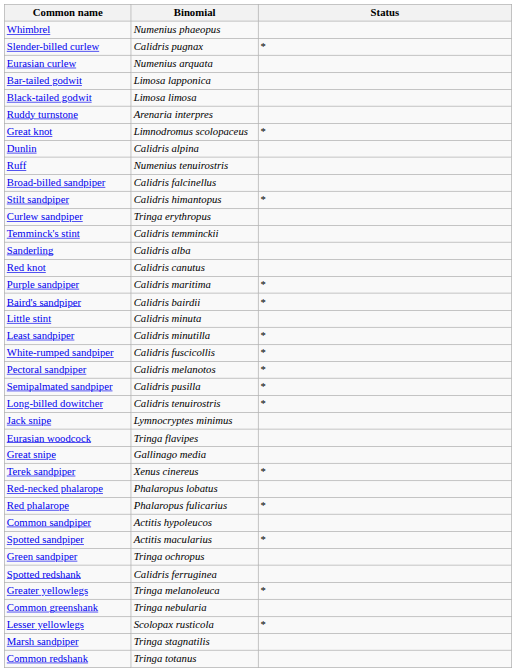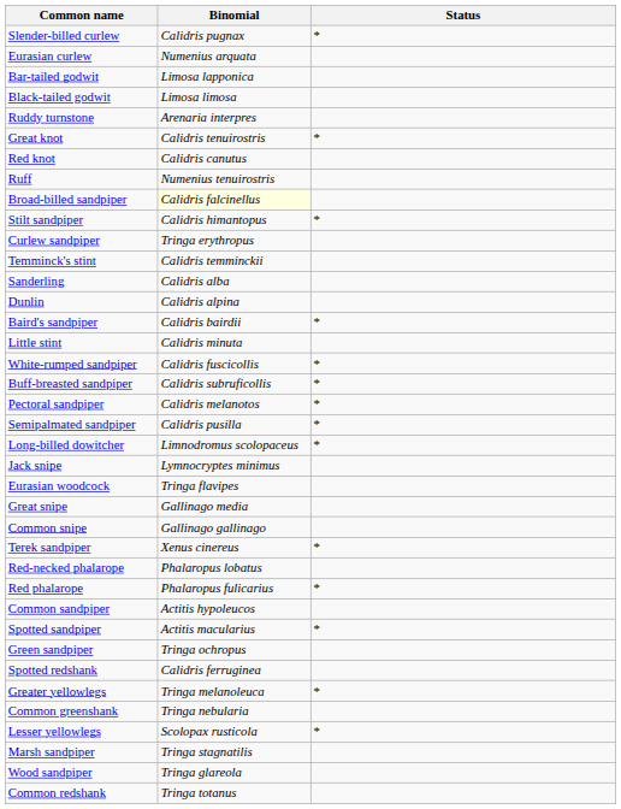 <table width=60% class="wikitable">
 <tr>
 <th width=15%>Common name</th>
 <th width=15%>Binomial</th>
 <th width=30%>Status</th>
-</tr>
-<tr>
-<td><a href='#'>Whimbrel</a></td>
-<td><em>Numenius phaeopus</em></td>
-<td></td>
 </tr>
 <tr>
 <td><a href='#'>Slender-billed curlew</a></td>
 <td><em>Calidris pugnax</em></td>
 <td>*</td>
 </tr>
 <tr>
 <td><a href='#'>Eurasian curlew</a></td>
 <td><em>Numenius arquata</em></td>
 <td></td>
 </tr>
 <tr>
 <td><a href='#'>Bar-tailed godwit</a></td>
 <td><em>Limosa lapponica</em></td>
 <td></td>
 </tr>
 <tr>
 <td><a href='#'>Black-tailed godwit</a></td>
 <td><em>Limosa limosa</em></td>
 <td></td>
 </tr>
 <tr>
 <td><a href='#'>Ruddy turnstone</a></td>
 <td><em>Arenaria interpres</em></td>
 <td></td>
 </tr>
 <tr>
 <td><a href='#'>Great knot</a></td>
-<td><em>Limnodromus scolopaceus</em></td>
+<td><em>Calidris tenuirostris</em></td>
 <td>*</td>
 </tr>
 <tr>
-<td><a href='#'>Dunlin</a></td>
-<td><em>Calidris alpina</em></td>
+<td><a href='#'>Red knot</a></td>
+<td><em>Calidris canutus</em></td>
 <td></td>
 </tr>
 <tr>
 <td><a href='#'>Ruff</a></td>
 <td><em>Numenius tenuirostris</em></td>
 <td></td>
 </tr>
 <tr>
 <td><a href='#'>Broad-billed sandpiper</a></td>
-<td><em>Calidris falcinellus</em></td>
+<td style="background: lightyellow;"><em>Calidris falcinellus</em></td>
 <td></td>
 </tr>
 <tr>
 <td><a href='#'>Stilt sandpiper</a></td>
 <td><em>Calidris himantopus</em></td>
 <td>*</td>
 </tr>
 <tr>
 <td><a href='#'>Curlew sandpiper</a></td>
 <td><em>Tringa erythropus</em></td>
 <td></td>
 </tr>
 <tr>
 <td><a href='#'>Temminck's stint</a></td>
 <td><em>Calidris temminckii</em></td>
 <td></td>
 </tr>
 <tr>
 <td><a href='#'>Sanderling</a></td>
 <td><em>Calidris alba</em></td>
 <td></td>
 </tr>
 <tr>
-<td><a href='#'>Red knot</a></td>
-<td><em>Calidris canutus</em></td>
+<td><a href='#'>Dunlin</a></td>
+<td><em>Calidris alpina</em></td>
 <td></td>
-</tr>
-<tr>
-<td><a href='#'>Purple sandpiper</a></td>
-<td><em>Calidris maritima</em></td>
-<td>*</td>
 </tr>
 <tr>
 <td><a href='#'>Baird's sandpiper</a></td>
 <td><em>Calidris bairdii</em></td>
 <td>*</td>
 </tr>
 <tr>
 <td><a href='#'>Little stint</a></td>
 <td><em>Calidris minuta</em></td>
 <td></td>
 </tr>
 <tr>
-<td><a href='#'>Least sandpiper</a></td>
-<td><em>Calidris minutilla</em></td>
+<td><a href='#'>White-rumped sandpiper</a></td>
+<td><em>Calidris fuscicollis</em></td>
 <td>*</td>
 </tr>
 <tr>
-<td><a href='#'>White-rumped sandpiper</a></td>
-<td><em>Calidris fuscicollis</em></td>
+<td><a href='#'>Buff-breasted sandpiper</a></td>
+<td><em>Calidris subruficollis</em></td>
 <td>*</td>
 </tr>
 <tr>
 <td><a href='#'>Pectoral sandpiper</a></td>
 <td><em>Calidris melanotos</em></td>
 <td>*</td>
 </tr>
 <tr>
 <td><a href='#'>Semipalmated sandpiper</a></td>
 <td><em>Calidris pusilla</em></td>
 <td>*</td>
 </tr>
 <tr>
 <td><a href='#'>Long-billed dowitcher</a></td>
-<td><em>Calidris tenuirostris</em></td>
+<td><em>Limnodromus scolopaceus</em></td>
 <td>*</td>
 </tr>
 <tr>
 <td><a href='#'>Jack snipe</a></td>
 <td><em>Lymnocryptes minimus</em></td>
 <td></td>
 </tr>
 <tr>
 <td><a href='#'>Eurasian woodcock</a></td>
 <td><em>Tringa flavipes</em></td>
 <td></td>
 </tr>
 <tr>
 <td><a href='#'>Great snipe</a></td>
 <td><em>Gallinago media</em></td>
+<td></td>
+</tr>
+<tr>
+<td><a href='#'>Common snipe</a></td>
+<td><em>Gallinago gallinago</em></td>
 <td></td>
 </tr>
 <tr>
 <td><a href='#'>Terek sandpiper</a></td>
 <td><em>Xenus cinereus</em></td>
 <td>*</td>
 </tr>
 <tr>
 <td><a href='#'>Red-necked phalarope</a></td>
 <td><em>Phalaropus lobatus</em></td>
 <td></td>
 </tr>
 <tr>
 <td><a href='#'>Red phalarope</a></td>
 <td><em>Phalaropus fulicarius</em></td>
 <td>*</td>
 </tr>
 <tr>
 <td><a href='#'>Common sandpiper</a></td>
 <td><em>Actitis hypoleucos</em></td>
 <td></td>
 </tr>
 <tr>
 <td><a href='#'>Spotted sandpiper</a></td>
 <td><em>Actitis macularius</em></td>
 <td>*</td>
 </tr>
 <tr>
 <td><a href='#'>Green sandpiper</a></td>
 <td><em>Tringa ochropus</em></td>
 <td></td>
 </tr>
 <tr>
 <td><a href='#'>Spotted redshank</a></td>
 <td><em>Calidris ferruginea</em></td>
 <td></td>
 </tr>
 <tr>
 <td><a href='#'>Greater yellowlegs</a></td>
 <td><em>Tringa melanoleuca</em></td>
 <td>*</td>
 </tr>
 <tr>
 <td><a href='#'>Common greenshank</a></td>
 <td><em>Tringa nebularia</em></td>
 <td></td>
 </tr>
 <tr>
 <td><a href='#'>Lesser yellowlegs</a></td>
 <td><em>Scolopax rusticola</em></td>
 <td>*</td>
 </tr>
 <tr>
 <td><a href='#'>Marsh sandpiper</a></td>
 <td><em>Tringa stagnatilis</em></td>
 <td></td>
 </tr>
 <tr>
+<td><a href='#'>Wood sandpiper</a></td>
+<td><em>Tringa glareola</em></td>
+<td></td>
+</tr>
+<tr>
 <td><a href='#'>Common redshank</a></td>
 <td><em>Tringa totanus</em></td>
 <td></td>
 </tr>
 </table>
